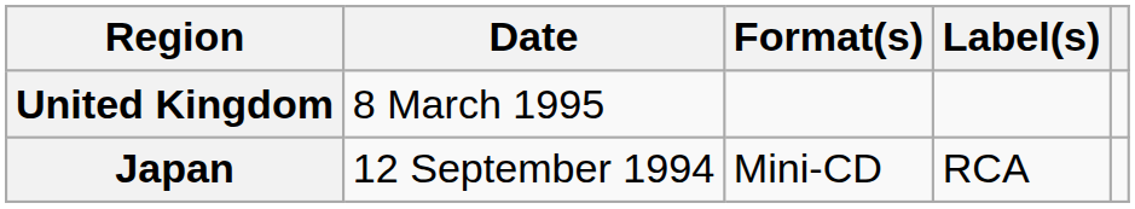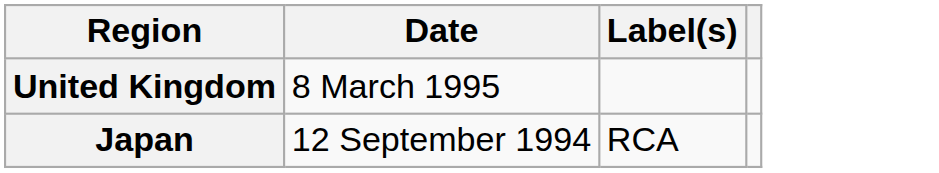 <table class="wikitable plainrowheaders">
 <tr>
 <th scope="col">Region</th>
 <th scope="col">Date</th>
-<th scope="col">Format(s)</th>
 <th scope="col">Label(s)</th>
 <th scope="col"></th>
 </tr>
 <tr>
 <th scope="row">United Kingdom</th>
 <td>8 March 1995</td>
 <td></td>
-<td></td>
 <td align="center"></td>
 </tr>
 <tr>
 <th scope="row">Japan</th>
 <td>12 September 1994</td>
-<td>Mini-CD</td>
 <td>RCA</td>
 <td align="center"></td>
 </tr>
 </table>
